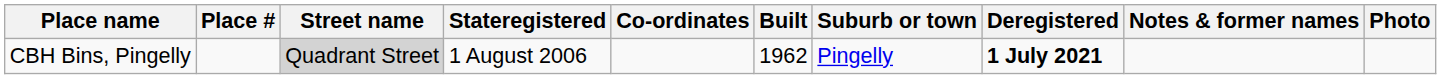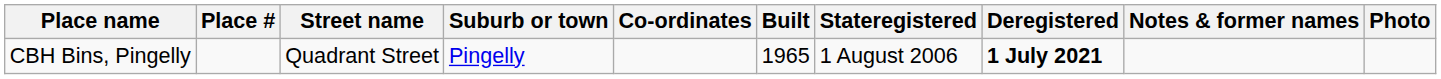 <table class="wikitable sortable">
 <tr>
 <th>Place name</th>
 <th>Place #</th>
 <th>Street name</th>
-<th>Stateregistered</th>
+<th>Suburb or town</th>
 <th>Co-ordinates</th>
 <th>Built</th>
-<th>Suburb or town</th>
+<th>Stateregistered</th>
 <th>Deregistered</th>
 <th class="unsortable">Notes & former names</th>
 <th class="unsortable">Photo</th>
 </tr>
 <tr>
 <td>CBH Bins, Pingelly</td>
 <td></td>
-<td style="background: lightgrey;">Quadrant Street</td>
+<td>Quadrant Street</td>
+<td><a href='#'>Pingelly</a></td>
+<td></td>
+<td>1965</td>
 <td>1 August 2006</td>
-<td></td>
-<td>1962</td>
-<td><a href='#'>Pingelly</a></td>
 <td><strong>1 July 2021</strong></td>
 <td></td>
 <td></td>
 </tr>
 </table>
